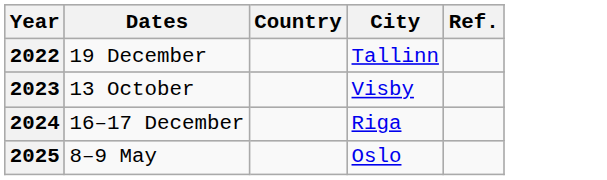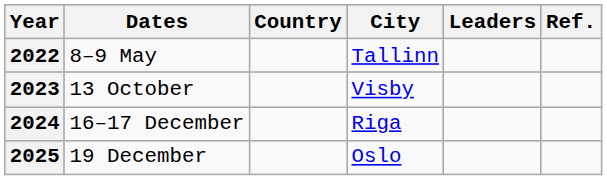 <table class="wikitable sortable">
 <tr>
 <th>Year</th>
 <th>Dates</th>
 <th>Country</th>
 <th>City</th>
+<th>Leaders</th>
 <th>Ref.</th>
 </tr>
 <tr>
 <th scope="row">2022</th>
-<td>19 December</td>
+<td>8–9 May</td>
 <td></td>
 <td><a href='#'>Tallinn</a></td>
+<td style="text-align:center"></td>
 <td></td>
 </tr>
 <tr>
 <th scope="row">2023</th>
 <td>13 October</td>
 <td></td>
 <td><a href='#'>Visby</a></td>
+<td style="text-align:center"></td>
 <td></td>
 </tr>
 <tr>
 <th scope="row">2024</th>
 <td>16–17 December</td>
 <td></td>
 <td><a href='#'>Riga</a></td>
+<td style="text-align:center"></td>
 <td></td>
 </tr>
 <tr>
 <th scope="row">2025</th>
-<td>8–9 May</td>
+<td>19 December</td>
 <td></td>
 <td><a href='#'>Oslo</a></td>
+<td style="text-align:center"></td>
 <td></td>
 </tr>
 </table>
